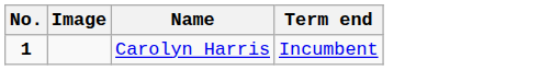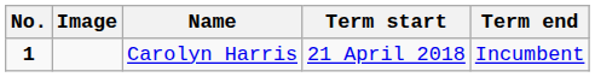 <table class="wikitable" font-size="85%" style="text-align:center;">
 <tr>
 <th>No.</th>
 <th>Image</th>
 <th>Name</th>
+<th>Term start</th>
 <th>Term end</th>
 </tr>
 <tr>
 <td><strong>1</strong></td>
 <td></td>
 <td><a href='#'>Carolyn Harris</a></td>
+<td><a href='#'>21 April 2018</a></td>
 <td><a href='#'>Incumbent</a></td>
 </tr>
 </table>
